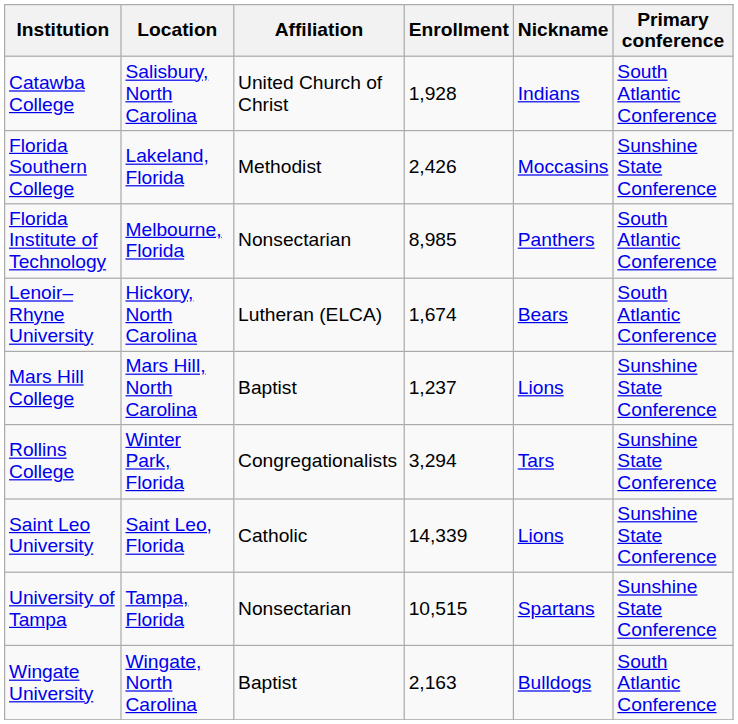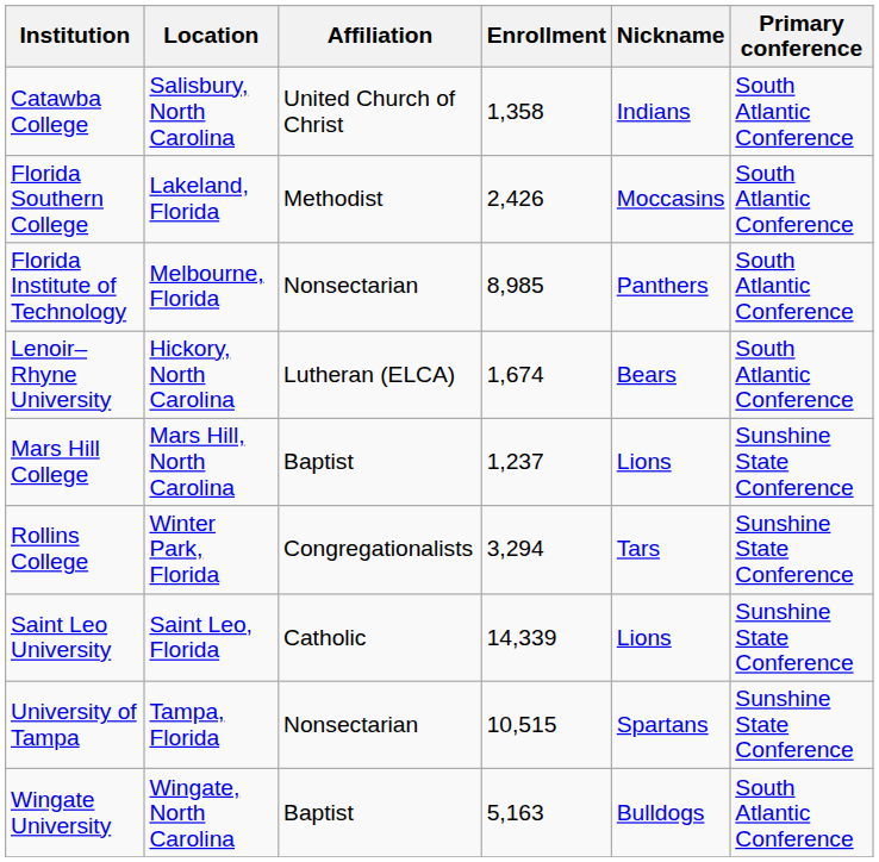 <table class="wikitable">
 <tr>
 <th>Institution</th>
 <th>Location</th>
 <th>Affiliation</th>
 <th>Enrollment</th>
 <th>Nickname</th>
 <th>Primary conference</th>
 </tr>
 <tr>
 <td><a href='#'>Catawba College</a></td>
 <td><a href='#'>Salisbury, North Carolina</a></td>
 <td>United Church of Christ</td>
-<td>1,928</td>
+<td>1,358</td>
 <td><a href='#'>Indians</a></td>
 <td><a href='#'>South Atlantic Conference</a></td>
 </tr>
 <tr>
 <td><a href='#'>Florida Southern College</a></td>
 <td><a href='#'>Lakeland, Florida</a></td>
 <td>Methodist</td>
 <td>2,426</td>
 <td><a href='#'>Moccasins</a></td>
-<td><a href='#'>Sunshine State Conference</a></td>
+<td><a href='#'>South Atlantic Conference</a></td>
 </tr>
 <tr>
 <td><a href='#'>Florida Institute of Technology</a></td>
 <td><a href='#'>Melbourne, Florida</a></td>
 <td>Nonsectarian</td>
 <td>8,985</td>
 <td><a href='#'>Panthers</a></td>
 <td><a href='#'>South Atlantic Conference</a></td>
 </tr>
 <tr>
 <td><a href='#'>Lenoir–Rhyne University</a></td>
 <td><a href='#'>Hickory, North Carolina</a></td>
 <td>Lutheran (ELCA)</td>
 <td>1,674</td>
 <td><a href='#'>Bears</a></td>
 <td><a href='#'>South Atlantic Conference</a></td>
 </tr>
 <tr>
 <td><a href='#'>Mars Hill College</a></td>
 <td><a href='#'>Mars Hill, North Carolina</a></td>
 <td>Baptist</td>
 <td>1,237</td>
 <td><a href='#'>Lions</a></td>
 <td><a href='#'>Sunshine State Conference</a></td>
 </tr>
 <tr>
 <td><a href='#'>Rollins College</a></td>
 <td><a href='#'>Winter Park, Florida</a></td>
 <td>Congregationalists</td>
 <td>3,294</td>
 <td><a href='#'>Tars</a></td>
 <td><a href='#'>Sunshine State Conference</a></td>
 </tr>
 <tr>
 <td><a href='#'>Saint Leo University</a></td>
 <td><a href='#'>Saint Leo, Florida</a></td>
 <td>Catholic</td>
 <td>14,339</td>
 <td><a href='#'>Lions</a></td>
 <td><a href='#'>Sunshine State Conference</a></td>
 </tr>
 <tr>
 <td><a href='#'>University of Tampa</a></td>
 <td><a href='#'>Tampa, Florida</a></td>
 <td>Nonsectarian</td>
 <td>10,515</td>
 <td><a href='#'>Spartans</a></td>
 <td><a href='#'>Sunshine State Conference</a></td>
 </tr>
 <tr>
 <td><a href='#'>Wingate University</a></td>
 <td><a href='#'>Wingate, North Carolina</a></td>
 <td>Baptist</td>
-<td>2,163</td>
+<td>5,163</td>
 <td><a href='#'>Bulldogs</a></td>
 <td><a href='#'>South Atlantic Conference</a></td>
 </tr>
 </table>
